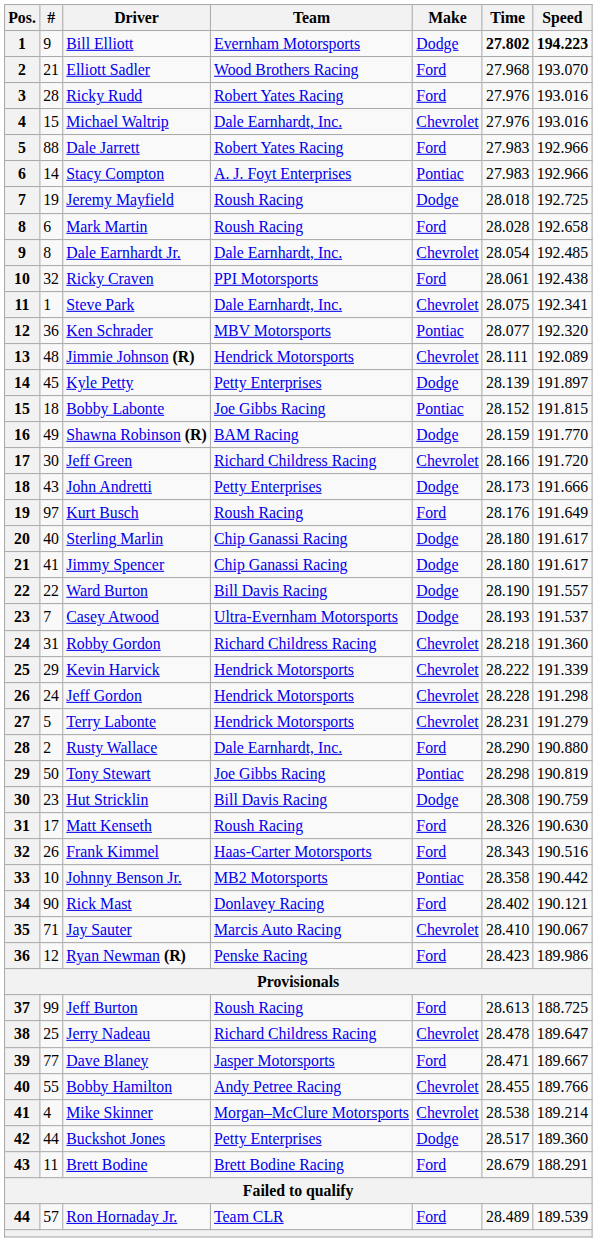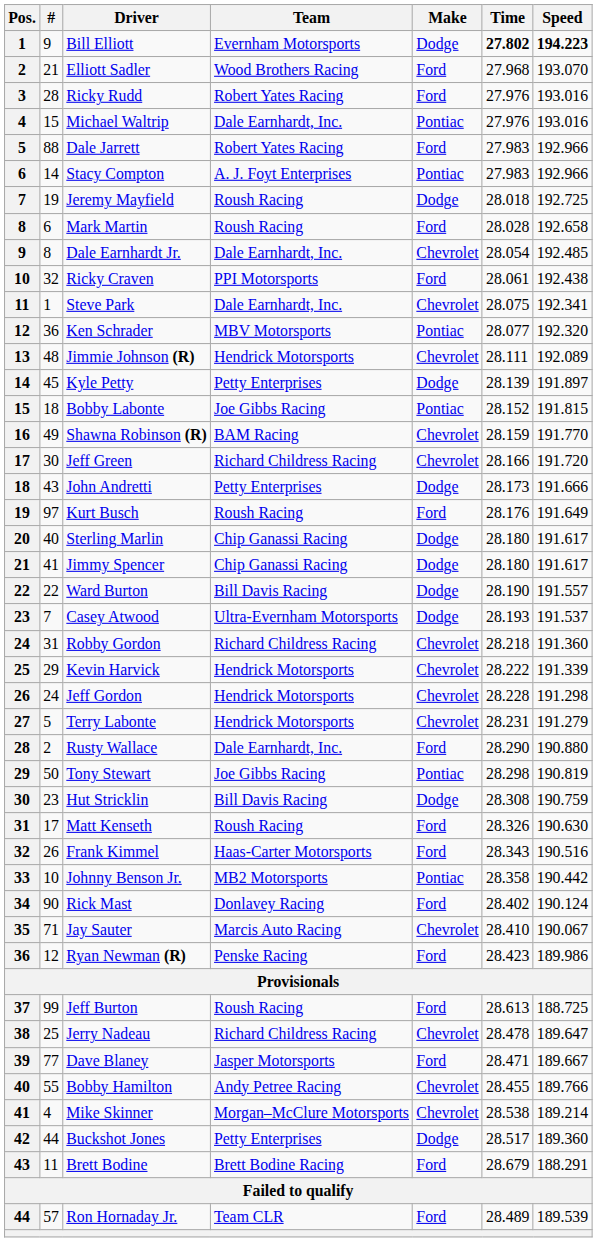 <table class="wikitable" style="font-size:95%">
 <tr>
 <th>Pos.</th>
 <th>#</th>
 <th>Driver</th>
 <th>Team</th>
 <th>Make</th>
 <th>Time</th>
 <th>Speed</th>
 </tr>
 <tr>
 <th>1</th>
 <td>9</td>
 <td><a href='#'>Bill Elliott</a></td>
 <td><a href='#'>Evernham Motorsports</a></td>
 <td><a href='#'>Dodge</a></td>
 <td><strong>27.802</strong></td>
 <td><strong>194.223</strong></td>
 </tr>
 <tr>
 <th>2</th>
 <td>21</td>
 <td><a href='#'>Elliott Sadler</a></td>
 <td><a href='#'>Wood Brothers Racing</a></td>
 <td><a href='#'>Ford</a></td>
 <td>27.968</td>
 <td>193.070</td>
 </tr>
 <tr>
 <th>3</th>
 <td>28</td>
 <td><a href='#'>Ricky Rudd</a></td>
 <td><a href='#'>Robert Yates Racing</a></td>
 <td><a href='#'>Ford</a></td>
 <td>27.976</td>
 <td>193.016</td>
 </tr>
 <tr>
 <th>4</th>
 <td>15</td>
 <td><a href='#'>Michael Waltrip</a></td>
 <td><a href='#'>Dale Earnhardt, Inc.</a></td>
-<td><a href='#'>Chevrolet</a></td>
+<td><a href='#'>Pontiac</a></td>
 <td>27.976</td>
 <td>193.016</td>
 </tr>
 <tr>
 <th>5</th>
 <td>88</td>
 <td><a href='#'>Dale Jarrett</a></td>
 <td><a href='#'>Robert Yates Racing</a></td>
 <td><a href='#'>Ford</a></td>
 <td>27.983</td>
 <td>192.966</td>
 </tr>
 <tr>
 <th>6</th>
 <td>14</td>
 <td><a href='#'>Stacy Compton</a></td>
 <td><a href='#'>A. J. Foyt Enterprises</a></td>
 <td><a href='#'>Pontiac</a></td>
 <td>27.983</td>
 <td>192.966</td>
 </tr>
 <tr>
 <th>7</th>
 <td>19</td>
 <td><a href='#'>Jeremy Mayfield</a></td>
 <td><a href='#'>Roush Racing</a></td>
 <td><a href='#'>Dodge</a></td>
 <td>28.018</td>
 <td>192.725</td>
 </tr>
 <tr>
 <th>8</th>
 <td>6</td>
 <td><a href='#'>Mark Martin</a></td>
 <td><a href='#'>Roush Racing</a></td>
 <td><a href='#'>Ford</a></td>
 <td>28.028</td>
 <td>192.658</td>
 </tr>
 <tr>
 <th>9</th>
 <td>8</td>
 <td><a href='#'>Dale Earnhardt Jr.</a></td>
 <td><a href='#'>Dale Earnhardt, Inc.</a></td>
 <td><a href='#'>Chevrolet</a></td>
 <td>28.054</td>
 <td>192.485</td>
 </tr>
 <tr>
 <th>10</th>
 <td>32</td>
 <td><a href='#'>Ricky Craven</a></td>
 <td><a href='#'>PPI Motorsports</a></td>
 <td><a href='#'>Ford</a></td>
 <td>28.061</td>
 <td>192.438</td>
 </tr>
 <tr>
 <th>11</th>
 <td>1</td>
 <td><a href='#'>Steve Park</a></td>
 <td><a href='#'>Dale Earnhardt, Inc.</a></td>
 <td><a href='#'>Chevrolet</a></td>
 <td>28.075</td>
 <td>192.341</td>
 </tr>
 <tr>
 <th>12</th>
 <td>36</td>
 <td><a href='#'>Ken Schrader</a></td>
 <td><a href='#'>MBV Motorsports</a></td>
 <td><a href='#'>Pontiac</a></td>
 <td>28.077</td>
 <td>192.320</td>
 </tr>
 <tr>
 <th>13</th>
 <td>48</td>
 <td><a href='#'>Jimmie Johnson</a> <strong>(R)</strong></td>
 <td><a href='#'>Hendrick Motorsports</a></td>
 <td><a href='#'>Chevrolet</a></td>
 <td>28.111</td>
 <td>192.089</td>
 </tr>
 <tr>
 <th>14</th>
 <td>45</td>
 <td><a href='#'>Kyle Petty</a></td>
 <td><a href='#'>Petty Enterprises</a></td>
 <td><a href='#'>Dodge</a></td>
 <td>28.139</td>
 <td>191.897</td>
 </tr>
 <tr>
 <th>15</th>
 <td>18</td>
 <td><a href='#'>Bobby Labonte</a></td>
 <td><a href='#'>Joe Gibbs Racing</a></td>
 <td><a href='#'>Pontiac</a></td>
 <td>28.152</td>
 <td>191.815</td>
 </tr>
 <tr>
 <th>16</th>
 <td>49</td>
 <td><a href='#'>Shawna Robinson</a> <strong>(R)</strong></td>
 <td><a href='#'>BAM Racing</a></td>
-<td><a href='#'>Dodge</a></td>
+<td><a href='#'>Chevrolet</a></td>
 <td>28.159</td>
 <td>191.770</td>
 </tr>
 <tr>
 <th>17</th>
 <td>30</td>
 <td><a href='#'>Jeff Green</a></td>
 <td><a href='#'>Richard Childress Racing</a></td>
 <td><a href='#'>Chevrolet</a></td>
 <td>28.166</td>
 <td>191.720</td>
 </tr>
 <tr>
 <th>18</th>
 <td>43</td>
 <td><a href='#'>John Andretti</a></td>
 <td><a href='#'>Petty Enterprises</a></td>
 <td><a href='#'>Dodge</a></td>
 <td>28.173</td>
 <td>191.666</td>
 </tr>
 <tr>
 <th>19</th>
 <td>97</td>
 <td><a href='#'>Kurt Busch</a></td>
 <td><a href='#'>Roush Racing</a></td>
 <td><a href='#'>Ford</a></td>
 <td>28.176</td>
 <td>191.649</td>
 </tr>
 <tr>
 <th>20</th>
 <td>40</td>
 <td><a href='#'>Sterling Marlin</a></td>
 <td><a href='#'>Chip Ganassi Racing</a></td>
 <td><a href='#'>Dodge</a></td>
 <td>28.180</td>
 <td>191.617</td>
 </tr>
 <tr>
 <th>21</th>
 <td>41</td>
 <td><a href='#'>Jimmy Spencer</a></td>
 <td><a href='#'>Chip Ganassi Racing</a></td>
 <td><a href='#'>Dodge</a></td>
 <td>28.180</td>
 <td>191.617</td>
 </tr>
 <tr>
 <th>22</th>
 <td>22</td>
 <td><a href='#'>Ward Burton</a></td>
 <td><a href='#'>Bill Davis Racing</a></td>
 <td><a href='#'>Dodge</a></td>
 <td>28.190</td>
 <td>191.557</td>
 </tr>
 <tr>
 <th>23</th>
 <td>7</td>
 <td><a href='#'>Casey Atwood</a></td>
 <td><a href='#'>Ultra-Evernham Motorsports</a></td>
 <td><a href='#'>Dodge</a></td>
 <td>28.193</td>
 <td>191.537</td>
 </tr>
 <tr>
 <th>24</th>
 <td>31</td>
 <td><a href='#'>Robby Gordon</a></td>
 <td><a href='#'>Richard Childress Racing</a></td>
 <td><a href='#'>Chevrolet</a></td>
 <td>28.218</td>
 <td>191.360</td>
 </tr>
 <tr>
 <th>25</th>
 <td>29</td>
 <td><a href='#'>Kevin Harvick</a></td>
 <td><a href='#'>Hendrick Motorsports</a></td>
 <td><a href='#'>Chevrolet</a></td>
 <td>28.222</td>
 <td>191.339</td>
 </tr>
 <tr>
 <th>26</th>
 <td>24</td>
 <td><a href='#'>Jeff Gordon</a></td>
 <td><a href='#'>Hendrick Motorsports</a></td>
 <td><a href='#'>Chevrolet</a></td>
 <td>28.228</td>
 <td>191.298</td>
 </tr>
 <tr>
 <th>27</th>
 <td>5</td>
 <td><a href='#'>Terry Labonte</a></td>
 <td><a href='#'>Hendrick Motorsports</a></td>
 <td><a href='#'>Chevrolet</a></td>
 <td>28.231</td>
 <td>191.279</td>
 </tr>
 <tr>
 <th>28</th>
 <td>2</td>
 <td><a href='#'>Rusty Wallace</a></td>
 <td><a href='#'>Dale Earnhardt, Inc.</a></td>
 <td><a href='#'>Ford</a></td>
 <td>28.290</td>
 <td>190.880</td>
 </tr>
 <tr>
 <th>29</th>
 <td>50</td>
 <td><a href='#'>Tony Stewart</a></td>
 <td><a href='#'>Joe Gibbs Racing</a></td>
 <td><a href='#'>Pontiac</a></td>
 <td>28.298</td>
 <td>190.819</td>
 </tr>
 <tr>
 <th>30</th>
 <td>23</td>
 <td><a href='#'>Hut Stricklin</a></td>
 <td><a href='#'>Bill Davis Racing</a></td>
 <td><a href='#'>Dodge</a></td>
 <td>28.308</td>
 <td>190.759</td>
 </tr>
 <tr>
 <th>31</th>
 <td>17</td>
 <td><a href='#'>Matt Kenseth</a></td>
 <td><a href='#'>Roush Racing</a></td>
 <td><a href='#'>Ford</a></td>
 <td>28.326</td>
 <td>190.630</td>
 </tr>
 <tr>
 <th>32</th>
 <td>26</td>
 <td><a href='#'>Frank Kimmel</a></td>
 <td><a href='#'>Haas-Carter Motorsports</a></td>
 <td><a href='#'>Ford</a></td>
 <td>28.343</td>
 <td>190.516</td>
 </tr>
 <tr>
 <th>33</th>
 <td>10</td>
 <td><a href='#'>Johnny Benson Jr.</a></td>
 <td><a href='#'>MB2 Motorsports</a></td>
 <td><a href='#'>Pontiac</a></td>
 <td>28.358</td>
 <td>190.442</td>
 </tr>
 <tr>
 <th>34</th>
 <td>90</td>
 <td><a href='#'>Rick Mast</a></td>
 <td><a href='#'>Donlavey Racing</a></td>
 <td><a href='#'>Ford</a></td>
 <td>28.402</td>
-<td>190.121</td>
+<td>190.124</td>
 </tr>
 <tr>
 <th>35</th>
 <td>71</td>
 <td><a href='#'>Jay Sauter</a></td>
 <td><a href='#'>Marcis Auto Racing</a></td>
 <td><a href='#'>Chevrolet</a></td>
 <td>28.410</td>
 <td>190.067</td>
 </tr>
 <tr>
 <th>36</th>
 <td>12</td>
 <td><a href='#'>Ryan Newman</a> <strong>(R)</strong></td>
 <td><a href='#'>Penske Racing</a></td>
 <td><a href='#'>Ford</a></td>
 <td>28.423</td>
 <td>189.986</td>
 </tr>
 <tr>
 <th colspan="7">Provisionals</th>
 </tr>
 <tr>
 <th>37</th>
 <td>99</td>
 <td><a href='#'>Jeff Burton</a></td>
 <td><a href='#'>Roush Racing</a></td>
 <td><a href='#'>Ford</a></td>
 <td>28.613</td>
 <td>188.725</td>
 </tr>
 <tr>
 <th>38</th>
 <td>25</td>
 <td><a href='#'>Jerry Nadeau</a></td>
 <td><a href='#'>Richard Childress Racing</a></td>
 <td><a href='#'>Chevrolet</a></td>
 <td>28.478</td>
 <td>189.647</td>
 </tr>
 <tr>
 <th>39</th>
 <td>77</td>
 <td><a href='#'>Dave Blaney</a></td>
 <td><a href='#'>Jasper Motorsports</a></td>
 <td><a href='#'>Ford</a></td>
 <td>28.471</td>
 <td>189.667</td>
 </tr>
 <tr>
 <th>40</th>
 <td>55</td>
 <td><a href='#'>Bobby Hamilton</a></td>
 <td><a href='#'>Andy Petree Racing</a></td>
 <td><a href='#'>Chevrolet</a></td>
 <td>28.455</td>
 <td>189.766</td>
 </tr>
 <tr>
 <th>41</th>
 <td>4</td>
 <td><a href='#'>Mike Skinner</a></td>
 <td><a href='#'>Morgan–McClure Motorsports</a></td>
 <td><a href='#'>Chevrolet</a></td>
 <td>28.538</td>
 <td>189.214</td>
 </tr>
 <tr>
 <th>42</th>
 <td>44</td>
 <td><a href='#'>Buckshot Jones</a></td>
 <td><a href='#'>Petty Enterprises</a></td>
 <td><a href='#'>Dodge</a></td>
 <td>28.517</td>
 <td>189.360</td>
 </tr>
 <tr>
 <th>43</th>
 <td>11</td>
 <td><a href='#'>Brett Bodine</a></td>
 <td><a href='#'>Brett Bodine Racing</a></td>
 <td><a href='#'>Ford</a></td>
 <td>28.679</td>
 <td>188.291</td>
 </tr>
 <tr>
 <th colspan="7">Failed to qualify</th>
 </tr>
 <tr>
 <th>44</th>
 <td>57</td>
 <td><a href='#'>Ron Hornaday Jr.</a></td>
 <td><a href='#'>Team CLR</a></td>
 <td><a href='#'>Ford</a></td>
 <td>28.489</td>
 <td>189.539</td>
 </tr>
 <tr>
 <th colspan="7"></th>
 </tr>
 </table>
